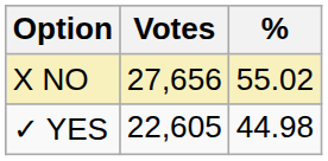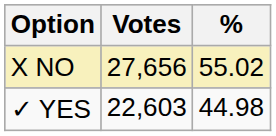 <table class="wikitable">
 <tr>
 <th>Option</th>
 <th>Votes</th>
 <th>%</th>
 </tr>
 <tr>
 <td style=background:#f8f1bd>X NO</td>
 <td style=background:#f8f1bd>27,656</td>
 <td style=background:#f8f1bd>55.02</td>
 </tr>
 <tr>
 <td>✓ YES</td>
-<td>22,605</td>
+<td>22,603</td>
 <td>44.98</td>
 </tr>
 </table>
